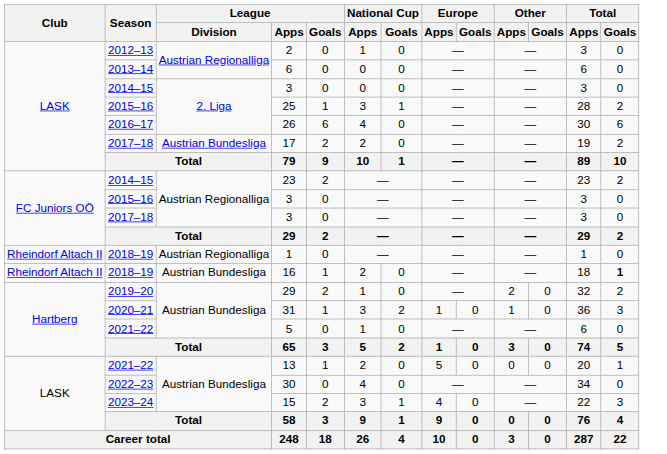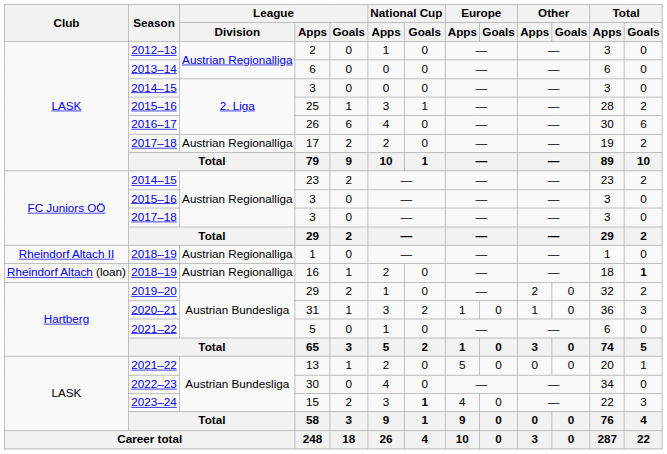 <table class="wikitable" style="text-align:center">
 <tr>
 <th rowspan="2">Club</th>
 <th rowspan="2">Season</th>
 <th colspan="3">League</th>
 <th colspan="2">National Cup</th>
 <th colspan="2">Europe</th>
 <th colspan="2">Other</th>
 <th colspan="2">Total</th>
 </tr>
 <tr>
 <th>Division</th>
 <th>Apps</th>
 <th>Goals</th>
 <th>Apps</th>
 <th>Goals</th>
 <th>Apps</th>
 <th>Goals</th>
 <th>Apps</th>
 <th>Goals</th>
 <th>Apps</th>
 <th>Goals</th>
 </tr>
 <tr>
 <td rowspan="7"><a href='#'>LASK</a></td>
 <td><a href='#'>2012–13</a></td>
 <td rowspan="2"><a href='#'>Austrian Regionalliga</a></td>
 <td>2</td>
 <td>0</td>
 <td>1</td>
 <td>0</td>
 <td colspan="2">—</td>
 <td colspan="2">—</td>
 <td>3</td>
 <td>0</td>
 </tr>
 <tr>
 <td><a href='#'>2013–14</a></td>
 <td>6</td>
 <td>0</td>
 <td>0</td>
 <td>0</td>
 <td colspan="2">—</td>
 <td colspan="2">—</td>
 <td>6</td>
 <td>0</td>
 </tr>
 <tr>
 <td><a href='#'>2014–15</a></td>
 <td rowspan="3"><a href='#'>2. Liga</a></td>
 <td>3</td>
 <td>0</td>
 <td>0</td>
 <td>0</td>
 <td colspan="2">—</td>
 <td colspan="2">—</td>
 <td>3</td>
 <td>0</td>
 </tr>
 <tr>
 <td><a href='#'>2015–16</a></td>
 <td>25</td>
 <td>1</td>
 <td>3</td>
 <td>1</td>
 <td colspan="2">—</td>
 <td colspan="2">—</td>
 <td>28</td>
 <td>2</td>
 </tr>
 <tr>
 <td><a href='#'>2016–17</a></td>
 <td>26</td>
 <td>6</td>
 <td>4</td>
 <td>0</td>
 <td colspan="2">—</td>
 <td colspan="2">—</td>
 <td>30</td>
 <td>6</td>
 </tr>
 <tr>
 <td><a href='#'>2017–18</a></td>
-<td><a href='#'>Austrian Bundesliga</a></td>
+<td>Austrian Regionalliga</td>
 <td>17</td>
 <td>2</td>
 <td>2</td>
 <td>0</td>
 <td colspan="2">—</td>
 <td colspan="2">—</td>
 <td>19</td>
 <td>2</td>
 </tr>
 <tr>
 <th colspan="2">Total</th>
 <th>79</th>
 <th>9</th>
 <th>10</th>
 <th>1</th>
 <th colspan="2">—</th>
 <th colspan="2">—</th>
 <th>89</th>
 <th>10</th>
 </tr>
 <tr>
 <td rowspan="4"><a href='#'>FC Juniors OÖ</a></td>
 <td><a href='#'>2014–15</a></td>
 <td rowspan="3">Austrian Regionalliga</td>
 <td>23</td>
 <td>2</td>
 <td colspan="2">—</td>
 <td colspan="2">—</td>
 <td colspan="2">—</td>
 <td>23</td>
 <td>2</td>
 </tr>
 <tr>
 <td><a href='#'>2015–16</a></td>
 <td>3</td>
 <td>0</td>
 <td colspan="2">—</td>
 <td colspan="2">—</td>
 <td colspan="2">—</td>
 <td>3</td>
 <td>0</td>
 </tr>
 <tr>
 <td><a href='#'>2017–18</a></td>
 <td>3</td>
 <td>0</td>
 <td colspan="2">—</td>
 <td colspan="2">—</td>
 <td colspan="2">—</td>
 <td>3</td>
 <td>0</td>
 </tr>
 <tr>
 <th colspan="2">Total</th>
 <th>29</th>
 <th>2</th>
 <th colspan="2">—</th>
 <th colspan="2">—</th>
 <th colspan="2">—</th>
 <th>29</th>
 <th>2</th>
 </tr>
 <tr>
 <td><a href='#'>Rheindorf Altach II</a></td>
 <td><a href='#'>2018–19</a></td>
 <td>Austrian Regionalliga</td>
 <td>1</td>
 <td>0</td>
 <td colspan="2">—</td>
 <td colspan="2">—</td>
 <td colspan="2">—</td>
 <td>1</td>
 <td>0</td>
 </tr>
 <tr>
-<td><a href='#'>Rheindorf Altach II</a></td>
+<td><a href='#'>Rheindorf Altach</a> (loan)</td>
 <td><a href='#'>2018–19</a></td>
-<td>Austrian Bundesliga</td>
+<td>Austrian Regionalliga</td>
 <td>16</td>
 <td>1</td>
 <td>2</td>
 <td>0</td>
 <td colspan="2">—</td>
 <td colspan="2">—</td>
 <td>18</td>
 <td><strong>1</strong></td>
 </tr>
 <tr>
 <td rowspan="4"><a href='#'>Hartberg</a></td>
 <td><a href='#'>2019–20</a></td>
 <td rowspan="3">Austrian Bundesliga</td>
 <td>29</td>
 <td>2</td>
 <td>1</td>
 <td>0</td>
 <td colspan="2">—</td>
 <td>2</td>
 <td>0</td>
 <td>32</td>
 <td>2</td>
 </tr>
 <tr>
 <td><a href='#'>2020–21</a></td>
 <td>31</td>
 <td>1</td>
 <td>3</td>
 <td>2</td>
 <td>1</td>
 <td>0</td>
 <td>1</td>
 <td>0</td>
 <td>36</td>
 <td>3</td>
 </tr>
 <tr>
 <td><a href='#'>2021–22</a></td>
 <td>5</td>
 <td>0</td>
 <td>1</td>
 <td>0</td>
 <td colspan="2">—</td>
 <td colspan="2">—</td>
 <td>6</td>
 <td>0</td>
 </tr>
 <tr>
 <th colspan="2">Total</th>
 <th>65</th>
 <th>3</th>
 <th>5</th>
 <th>2</th>
 <th>1</th>
 <th>0</th>
 <th>3</th>
 <th>0</th>
 <th>74</th>
 <th>5</th>
 </tr>
 <tr>
 <td rowspan="4">LASK</td>
 <td><a href='#'>2021–22</a></td>
 <td rowspan="3">Austrian Bundesliga</td>
 <td>13</td>
 <td>1</td>
 <td>2</td>
 <td>0</td>
 <td>5</td>
 <td>0</td>
 <td>0</td>
 <td>0</td>
 <td>20</td>
 <td>1</td>
 </tr>
 <tr>
 <td><a href='#'>2022–23</a></td>
 <td>30</td>
 <td>0</td>
 <td>4</td>
 <td>0</td>
 <td colspan="2">—</td>
 <td colspan="2">—</td>
 <td>34</td>
 <td>0</td>
 </tr>
 <tr>
 <td><a href='#'>2023–24</a></td>
 <td>15</td>
 <td>2</td>
 <td>3</td>
-<td>1</td>
+<td><strong>1</strong></td>
 <td>4</td>
 <td>0</td>
 <td colspan="2">—</td>
 <td>22</td>
 <td>3</td>
 </tr>
 <tr>
 <th colspan="2">Total</th>
 <th>58</th>
 <th>3</th>
 <th>9</th>
 <th>1</th>
 <th>9</th>
 <th>0</th>
 <th>0</th>
 <th>0</th>
 <th>76</th>
 <th>4</th>
 </tr>
 <tr>
 <th colspan="3">Career total</th>
 <th>248</th>
 <th>18</th>
 <th>26</th>
 <th>4</th>
 <th>10</th>
 <th>0</th>
 <th>3</th>
 <th>0</th>
 <th>287</th>
 <th>22</th>
 </tr>
 </table>
